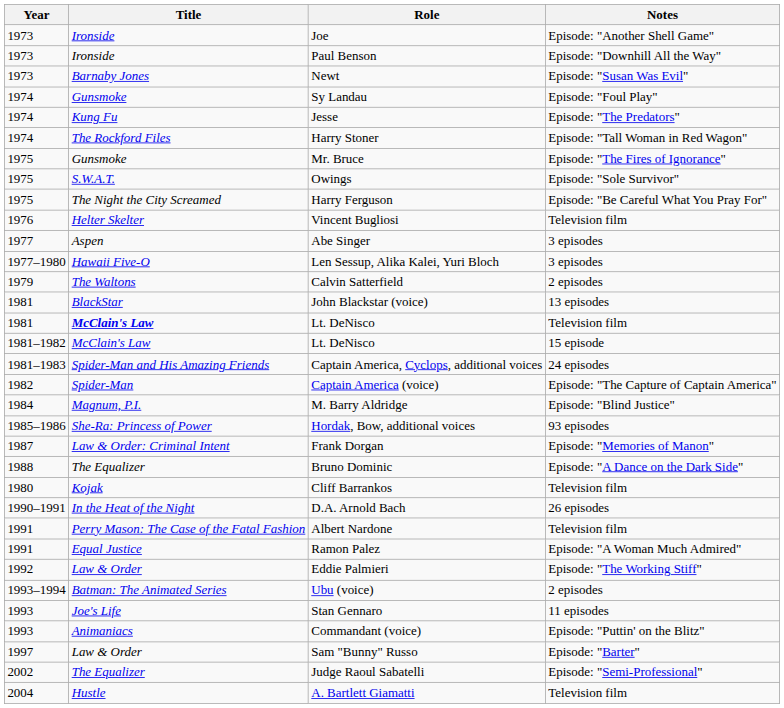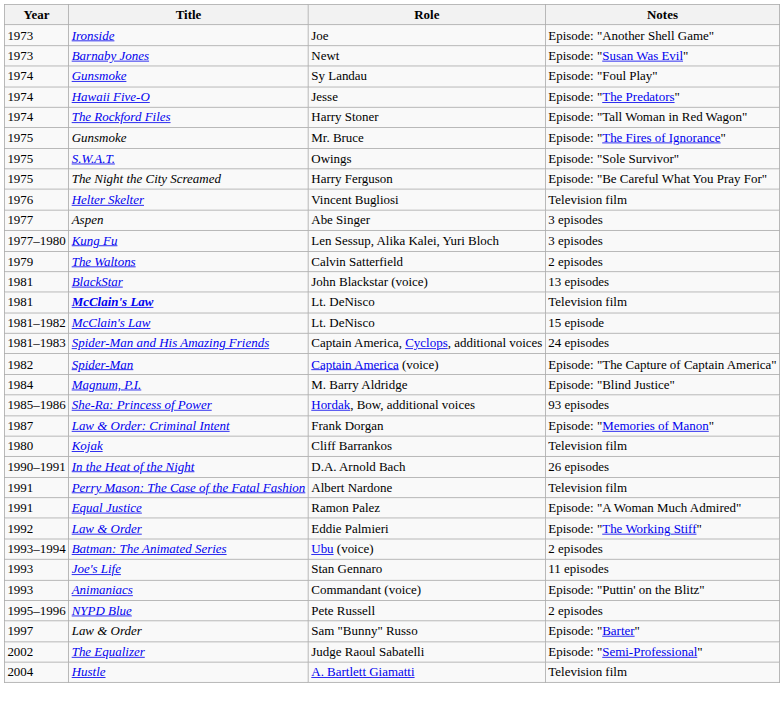 <table class="wikitable sortable">
 <tr>
 <th>Year</th>
 <th>Title</th>
 <th>Role</th>
 <th>Notes</th>
 </tr>
 <tr>
 <td>1973</td>
 <td><em><a href='#'>Ironside</a></em></td>
 <td>Joe</td>
 <td>Episode: "Another Shell Game"</td>
 </tr>
 <tr>
 <td>1973</td>
-<td><em>Ironside</em></td>
-<td>Paul Benson</td>
-<td>Episode: "Downhill All the Way"</td>
-</tr>
-<tr>
-<td>1973</td>
 <td><em><a href='#'>Barnaby Jones</a></em></td>
 <td>Newt</td>
 <td>Episode: "<a href='#'>Susan Was Evil</a>"</td>
 </tr>
 <tr>
 <td>1974</td>
 <td><em><a href='#'>Gunsmoke</a></em></td>
 <td>Sy Landau</td>
 <td>Episode: "Foul Play"</td>
 </tr>
 <tr>
 <td>1974</td>
-<td><em><a href='#'>Kung Fu</a></em></td>
+<td><em><a href='#'>Hawaii Five-O</a></em></td>
 <td>Jesse</td>
 <td>Episode: "<a href='#'>The Predators</a>"</td>
 </tr>
 <tr>
 <td>1974</td>
 <td><em><a href='#'>The Rockford Files</a></em></td>
 <td>Harry Stoner</td>
 <td>Episode: "Tall Woman in Red Wagon"</td>
 </tr>
 <tr>
 <td>1975</td>
 <td><em>Gunsmoke</em></td>
 <td>Mr. Bruce</td>
 <td>Episode: "<a href='#'>The Fires of Ignorance</a>"</td>
 </tr>
 <tr>
 <td>1975</td>
 <td><em><a href='#'>S.W.A.T.</a></em></td>
 <td>Owings</td>
 <td>Episode: "Sole Survivor"</td>
 </tr>
 <tr>
 <td>1975</td>
 <td><em>The Night the City Screamed</em></td>
 <td>Harry Ferguson</td>
 <td>Episode: "Be Careful What You Pray For"</td>
 </tr>
 <tr>
 <td>1976</td>
 <td><em><a href='#'>Helter Skelter</a></em></td>
 <td>Vincent Bugliosi</td>
 <td>Television film</td>
 </tr>
 <tr>
 <td>1977</td>
 <td><em>Aspen</em></td>
 <td>Abe Singer</td>
 <td>3 episodes</td>
 </tr>
 <tr>
 <td>1977–1980</td>
-<td><em><a href='#'>Hawaii Five-O</a></em></td>
+<td><em><a href='#'>Kung Fu</a></em></td>
 <td>Len Sessup, Alika Kalei, Yuri Bloch</td>
 <td>3 episodes</td>
 </tr>
 <tr>
 <td>1979</td>
 <td><em><a href='#'>The Waltons</a></em></td>
 <td>Calvin Satterfield</td>
 <td>2 episodes</td>
 </tr>
 <tr>
 <td>1981</td>
 <td><em><a href='#'>BlackStar</a></em></td>
 <td>John Blackstar (voice)</td>
 <td>13 episodes</td>
 </tr>
 <tr>
 <td>1981</td>
 <td><strong><em><a href='#'>McClain's Law</a></em></strong></td>
 <td>Lt. DeNisco</td>
 <td>Television film</td>
 </tr>
 <tr>
 <td>1981–1982</td>
 <td><em><a href='#'>McClain's Law</a></em></td>
 <td>Lt. DeNisco</td>
 <td>15 episode</td>
 </tr>
 <tr>
 <td>1981–1983</td>
 <td><em><a href='#'>Spider-Man and His Amazing Friends</a></em></td>
 <td>Captain America, <a href='#'>Cyclops</a>, additional voices</td>
 <td>24 episodes</td>
 </tr>
 <tr>
 <td>1982</td>
 <td><em><a href='#'>Spider-Man</a></em></td>
 <td><a href='#'>Captain America</a> (voice)</td>
 <td>Episode: "The Capture of Captain America"</td>
 </tr>
 <tr>
 <td>1984</td>
 <td><em><a href='#'>Magnum, P.I.</a></em></td>
 <td>M. Barry Aldridge</td>
 <td>Episode: "Blind Justice"</td>
 </tr>
 <tr>
 <td>1985–1986</td>
 <td><em><a href='#'>She-Ra: Princess of Power</a></em></td>
 <td><a href='#'>Hordak</a>, Bow, additional voices</td>
 <td>93 episodes</td>
 </tr>
 <tr>
 <td>1987</td>
 <td><em><a href='#'>Law & Order: Criminal Intent</a></em></td>
 <td>Frank Dorgan</td>
 <td>Episode: "<a href='#'>Memories of Manon</a>"</td>
 </tr>
 <tr>
-<td>1988</td>
-<td><em>The Equalizer</em></td>
-<td>Bruno Dominic</td>
-<td>Episode: "<a href='#'>A Dance on the Dark Side</a>"</td>
-</tr>
-<tr>
 <td>1980</td>
 <td><em><a href='#'>Kojak</a></em></td>
 <td>Cliff Barrankos</td>
 <td>Television film</td>
 </tr>
 <tr>
 <td>1990–1991</td>
 <td><em><a href='#'>In the Heat of the Night</a></em></td>
 <td>D.A. Arnold Bach</td>
 <td>26 episodes</td>
 </tr>
 <tr>
 <td>1991</td>
 <td><em><a href='#'>Perry Mason: The Case of the Fatal Fashion</a></em></td>
 <td>Albert Nardone</td>
 <td>Television film</td>
 </tr>
 <tr>
 <td>1991</td>
 <td><em><a href='#'>Equal Justice</a></em></td>
 <td>Ramon Palez</td>
 <td>Episode: "A Woman Much Admired"</td>
 </tr>
 <tr>
 <td>1992</td>
 <td><em><a href='#'>Law & Order</a></em></td>
 <td>Eddie Palmieri</td>
 <td>Episode: "<a href='#'>The Working Stiff</a>"</td>
 </tr>
 <tr>
 <td>1993–1994</td>
 <td><em><a href='#'>Batman: The Animated Series</a></em></td>
 <td><a href='#'>Ubu</a> (voice)</td>
 <td>2 episodes</td>
 </tr>
 <tr>
 <td>1993</td>
 <td><em><a href='#'>Joe's Life</a></em></td>
 <td>Stan Gennaro</td>
 <td>11 episodes</td>
 </tr>
 <tr>
 <td>1993</td>
 <td><em><a href='#'>Animaniacs</a></em></td>
 <td>Commandant (voice)</td>
 <td>Episode: "Puttin' on the Blitz"</td>
 </tr>
 <tr>
+<td>1995–1996</td>
+<td><em><a href='#'>NYPD Blue</a></em></td>
+<td>Pete Russell</td>
+<td>2 episodes</td>
+</tr>
+<tr>
 <td>1997</td>
 <td><em>Law & Order</em></td>
 <td>Sam "Bunny" Russo</td>
 <td>Episode: "<a href='#'>Barter</a>"</td>
 </tr>
 <tr>
 <td>2002</td>
 <td><em><a href='#'>The Equalizer</a></em></td>
 <td>Judge Raoul Sabatelli</td>
 <td>Episode: "<a href='#'>Semi-Professional</a>"</td>
 </tr>
 <tr>
 <td>2004</td>
 <td><em><a href='#'>Hustle</a></em></td>
 <td><a href='#'>A. Bartlett Giamatti</a></td>
 <td>Television film</td>
 </tr>
 </table>
